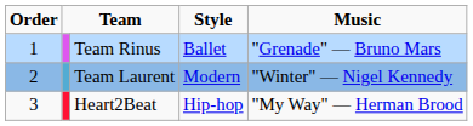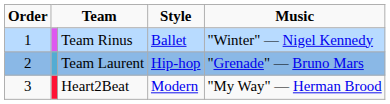 <table class="wikitable">
 <tr>
 <td style="text-align:center;"><strong>Order</strong></td>
 <td style="text-align:center;" colspan=2><strong>Team</strong></td>
 <td style="text-align:center;"><strong>Style</strong></td>
 <td style="text-align:center;"><strong>Music</strong></td>
 </tr>
 <tr bgcolor="B8DBFF">
 <td style="text-align:center;">1</td>
 <td bgcolor="#DE57EF"></td>
 <td><div>Team Rinus</div></td>
 <td><a href='#'>Ballet</a></td>
-<td>"<a href='#'>Grenade</a>" — <a href='#'>Bruno Mars</a></td>
+<td>"Winter" — <a href='#'>Nigel Kennedy</a></td>
 </tr>
 <tr bgcolor="8AB8E6">
 <td style="text-align:center;">2</td>
 <td bgcolor="#52ACD3"></td>
 <td><div>Team Laurent</div></td>
-<td><a href='#'>Modern</a></td>
-<td>"Winter" — <a href='#'>Nigel Kennedy</a></td>
+<td><a href='#'>Hip-hop</a></td>
+<td>"<a href='#'>Grenade</a>" — <a href='#'>Bruno Mars</a></td>
 </tr>
 <tr>
 <td style="text-align:center;">3</td>
 <td bgcolor="#FF1234"></td>
 <td><div>Heart2Beat</div></td>
-<td><a href='#'>Hip-hop</a></td>
+<td><a href='#'>Modern</a></td>
 <td>"My Way" — <a href='#'>Herman Brood</a></td>
 </tr>
 </table>
